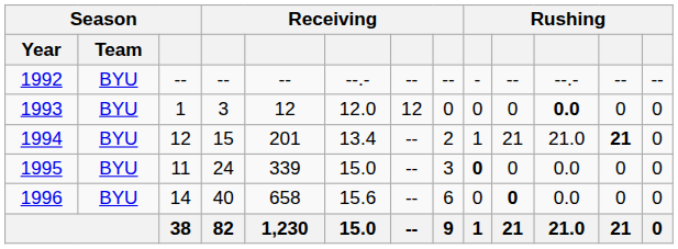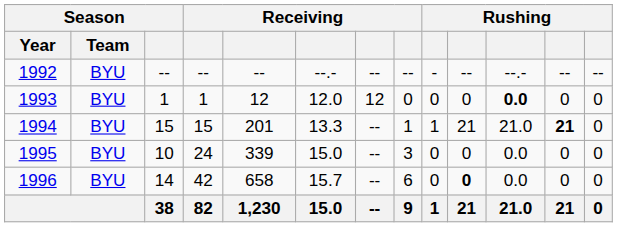 <table class= "wikitable sortable" float="left" border="1" style="text-align:center; width:45%;">
 <tr>
 <th colspan=3>Season</th>
 <th colspan=5>Receiving</th>
 <th colspan=5>Rushing</th>
 </tr>
 <tr>
 <th>Year</th>
 <th>Team</th>
 <th></th>
 <th></th>
 <th></th>
 <th></th>
 <th></th>
 <th></th>
 <th></th>
 <th></th>
 <th></th>
 <th></th>
 <th></th>
 </tr>
 <tr>
 <td><a href='#'>1992</a></td>
 <td><a href='#'>BYU</a></td>
 <td>--</td>
 <td>--</td>
 <td>--</td>
 <td>--.-</td>
 <td>--</td>
 <td>--</td>
 <td>-</td>
 <td>--</td>
 <td>--.-</td>
 <td>--</td>
 <td>--</td>
 </tr>
 <tr>
 <td><a href='#'>1993</a></td>
 <td><a href='#'>BYU</a></td>
 <td>1</td>
-<td>3</td>
+<td>1</td>
 <td>12</td>
 <td>12.0</td>
 <td>12</td>
 <td>0</td>
 <td>0</td>
 <td>0</td>
 <td><strong>0.0</strong></td>
 <td>0</td>
 <td>0</td>
 </tr>
 <tr>
 <td><a href='#'>1994</a></td>
 <td><a href='#'>BYU</a></td>
-<td>12</td>
+<td>15</td>
 <td>15</td>
 <td>201</td>
-<td>13.4</td>
+<td>13.3</td>
 <td>--</td>
-<td>2</td>
+<td>1</td>
 <td>1</td>
 <td>21</td>
 <td>21.0</td>
 <td><strong>21</strong></td>
 <td>0</td>
 </tr>
 <tr>
 <td><a href='#'>1995</a></td>
 <td><a href='#'>BYU</a></td>
-<td>11</td>
+<td>10</td>
 <td>24</td>
 <td>339</td>
 <td>15.0</td>
 <td>--</td>
 <td>3</td>
-<td><strong>0</strong></td>
+<td>0</td>
 <td>0</td>
 <td>0.0</td>
 <td>0</td>
 <td>0</td>
 </tr>
 <tr>
 <td><a href='#'>1996</a></td>
 <td><a href='#'>BYU</a></td>
 <td>14</td>
-<td>40</td>
+<td>42</td>
 <td>658</td>
-<td>15.6</td>
+<td>15.7</td>
 <td>--</td>
 <td>6</td>
 <td>0</td>
 <td><strong>0</strong></td>
 <td>0.0</td>
 <td>0</td>
 <td>0</td>
 </tr>
 <tr class="sortbottom">
 <th colspan="2"></th>
 <th>38</th>
 <th>82</th>
 <th>1,230</th>
 <th>15.0</th>
 <th>--</th>
 <th>9</th>
 <th>1</th>
 <th>21</th>
 <th>21.0</th>
 <th>21</th>
 <th>0</th>
 </tr>
 </table>
